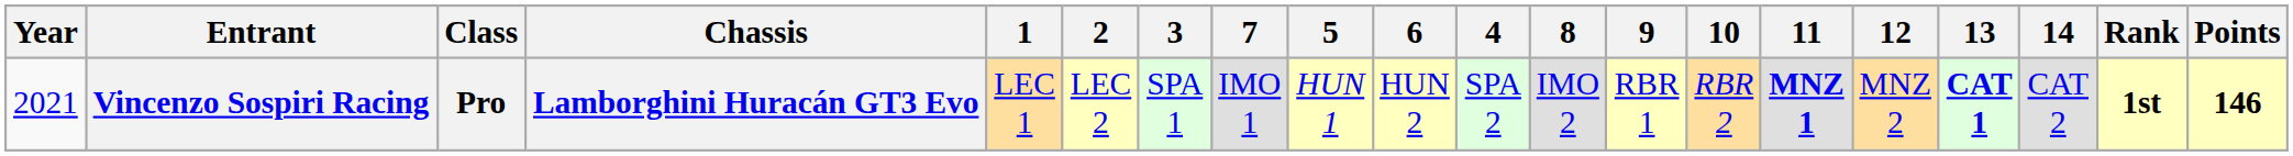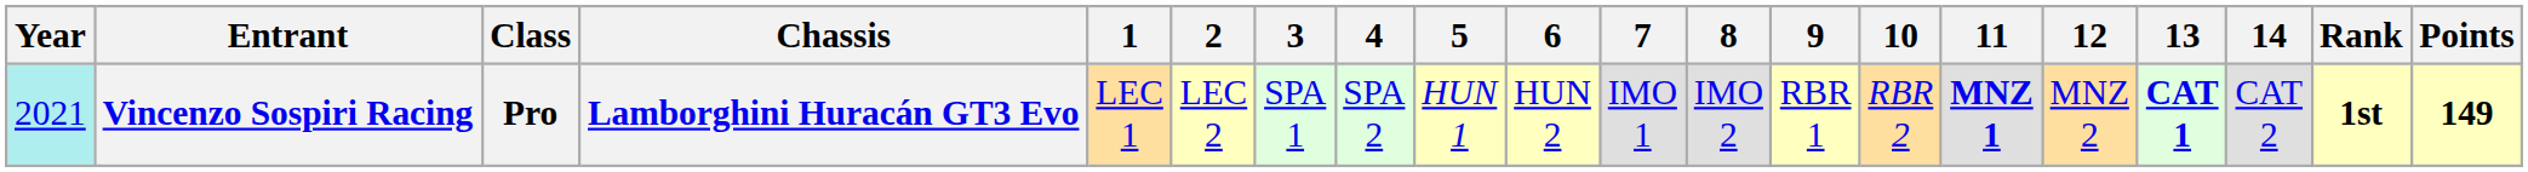 <table class="wikitable" style="text-align:center; font-size:85%">
 <tr>
 <th>Year</th>
 <th>Entrant</th>
 <th>Class</th>
 <th>Chassis</th>
 <th>1</th>
 <th>2</th>
 <th>3</th>
-<th>7</th>
+<th>4</th>
 <th>5</th>
 <th>6</th>
-<th>4</th>
+<th>7</th>
 <th>8</th>
 <th>9</th>
 <th>10</th>
 <th>11</th>
 <th>12</th>
 <th>13</th>
 <th>14</th>
 <th>Rank</th>
 <th>Points</th>
 </tr>
 <tr>
-<td><a href='#'>2021</a></td>
+<td style="background: paleturquoise;"><a href='#'>2021</a></td>
 <th nowrap><a href='#'>Vincenzo Sospiri Racing</a></th>
 <th>Pro</th>
 <th nowrap><a href='#'>Lamborghini Huracán GT3 Evo</a></th>
 <td style="background:#FFDF9F;"><a href='#'>LEC<br>1</a><br></td>
 <td style="background:#FFFFBF;"><a href='#'>LEC<br>2</a><br></td>
 <td style="background:#DFFFDF;"><a href='#'>SPA<br>1</a><br></td>
-<td style="background:#DFDFDF;"><a href='#'>IMO<br>1</a><br></td>
+<td style="background:#DFFFDF;"><a href='#'>SPA<br>2</a><br></td>
 <td style="background:#FFFFBF;"><em><a href='#'>HUN<br>1</a></em><br></td>
 <td style="background:#FFFFBF;"><a href='#'>HUN<br>2</a><br></td>
-<td style="background:#DFFFDF;"><a href='#'>SPA<br>2</a><br></td>
+<td style="background:#DFDFDF;"><a href='#'>IMO<br>1</a><br></td>
 <td style="background:#DFDFDF;"><a href='#'>IMO<br>2</a><br></td>
 <td style="background:#FFFFBF;"><a href='#'>RBR<br>1</a><br></td>
 <td style="background:#FFDF9F;"><em><a href='#'>RBR<br>2</a></em><br></td>
 <td style="background:#DFDFDF;"><strong><a href='#'>MNZ<br>1</a></strong><br></td>
 <td style="background:#FFDF9F;"><a href='#'>MNZ<br>2</a><br></td>
 <td style="background:#DFFFDF;"><strong><a href='#'>CAT<br>1</a><br></strong></td>
 <td style="background:#DFDFDF;"><a href='#'>CAT<br>2</a><br></td>
 <th style="background:#FFFFBF;">1st</th>
-<th style="background:#FFFFBF;">146</th>
+<th style="background:#FFFFBF;">149</th>
 </tr>
 </table>
